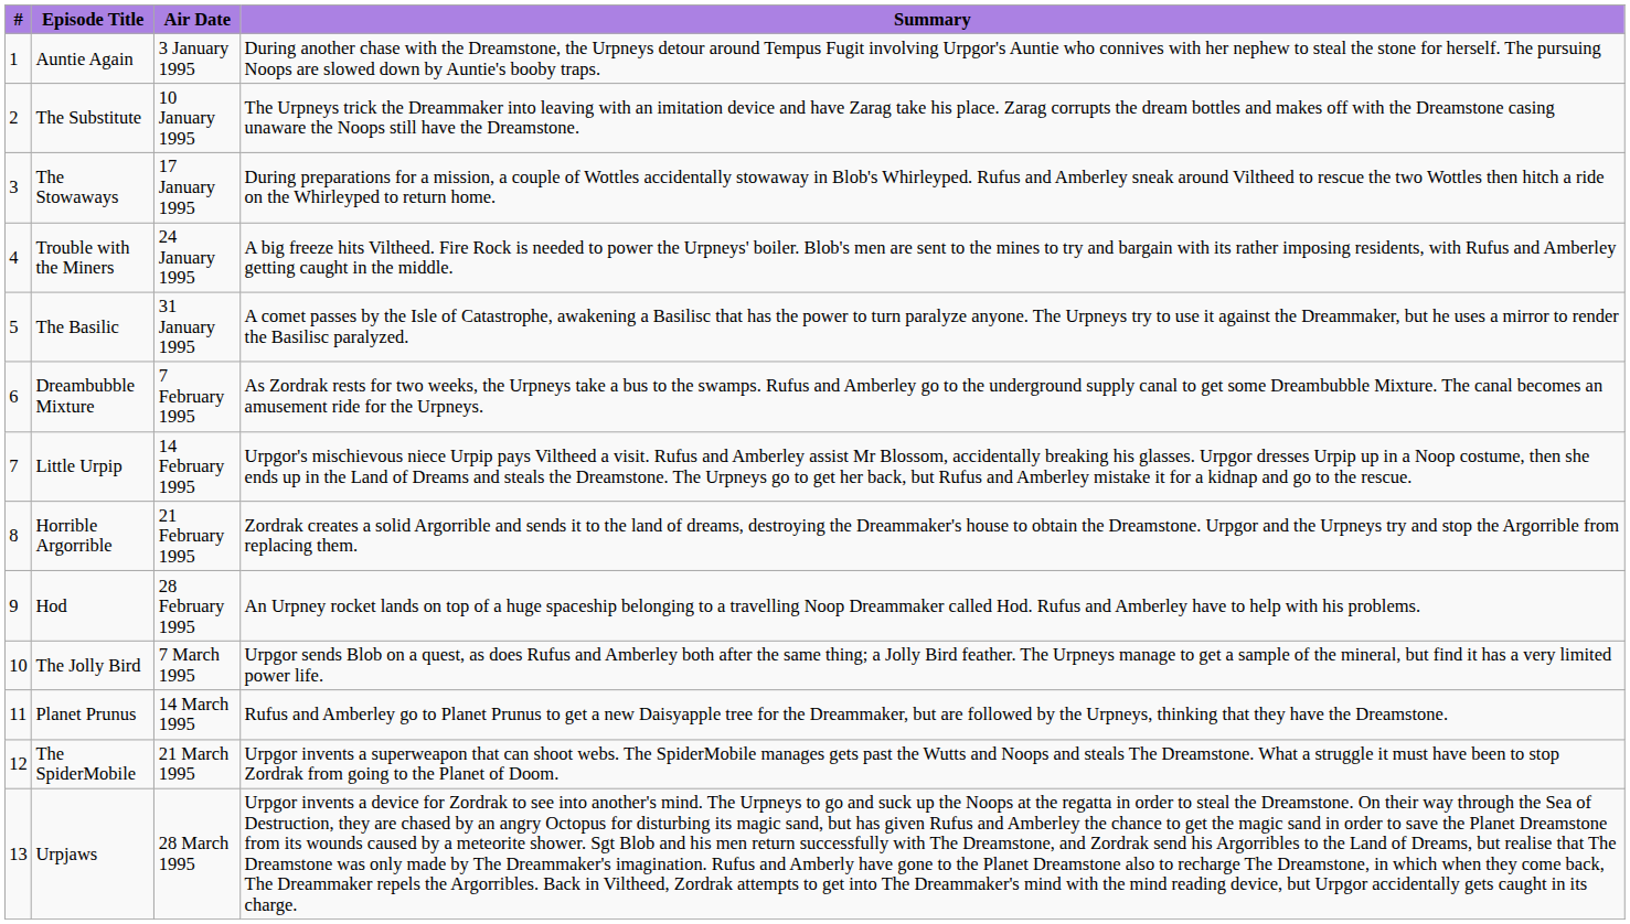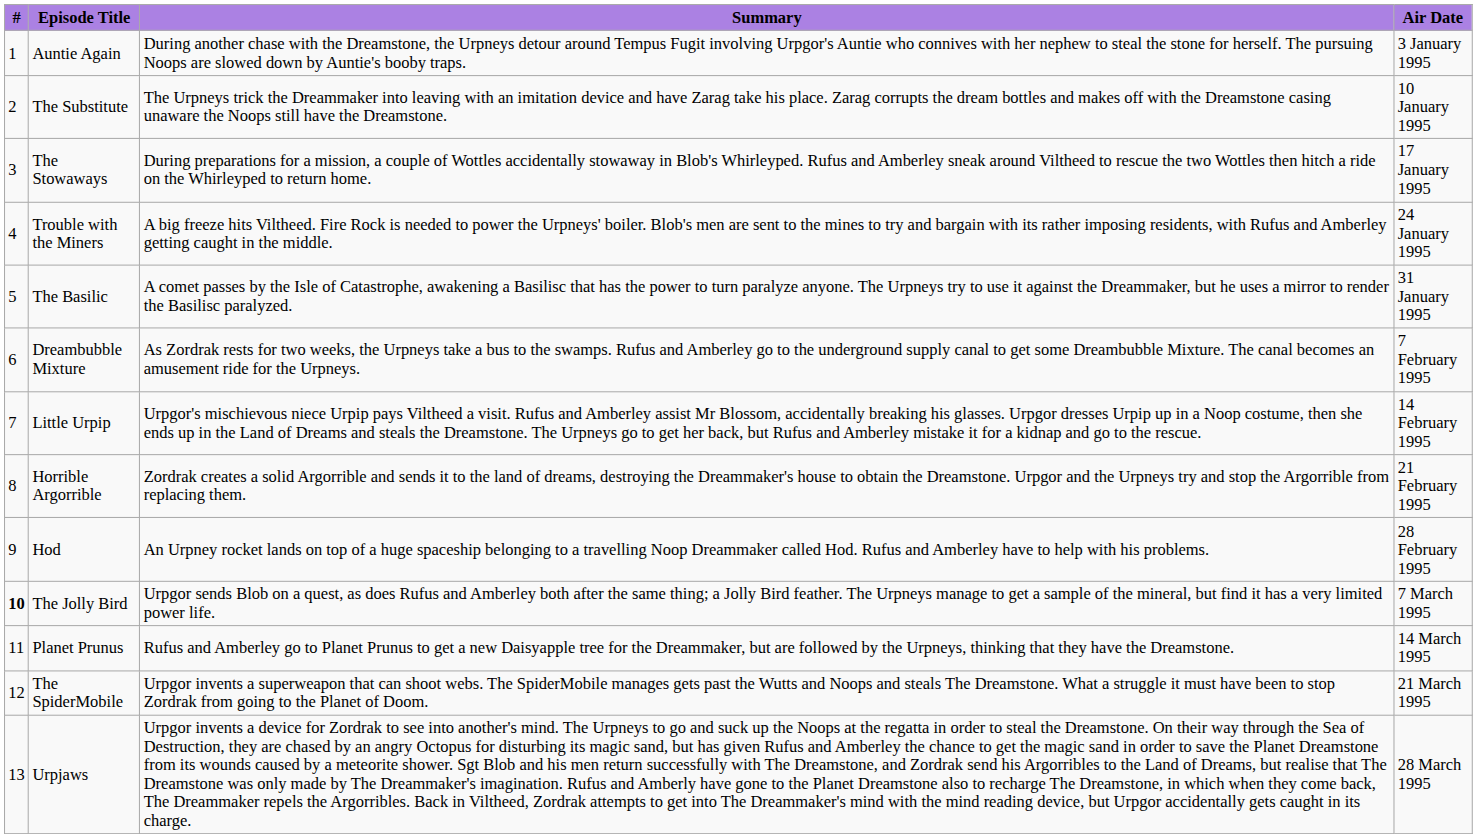 <table class="wikitable" width="90%">
 <tr>
 <th style="background-color: #ab81e3; color:#000; text-align: center;">#</th>
 <th style="background-color: #ab81e3; color:#000; text-align: center;">Episode Title</th>
+<th style="background-color: #ab81e3; color:#000; text-align: center;">Summary</th>
 <th style="background-color: #ab81e3; color:#000; text-align: center;">Air Date</th>
-<th style="background-color: #ab81e3; color:#000; text-align: center;">Summary</th>
 </tr>
 <tr>
 <td>1</td>
 <td>Auntie Again</td>
+<td>During another chase with the Dreamstone, the Urpneys detour around Tempus Fugit involving Urpgor's Auntie who connives with her nephew to steal the stone for herself. The pursuing Noops are slowed down by Auntie's booby traps.</td>
 <td>3 January 1995</td>
-<td>During another chase with the Dreamstone, the Urpneys detour around Tempus Fugit involving Urpgor's Auntie who connives with her nephew to steal the stone for herself. The pursuing Noops are slowed down by Auntie's booby traps.</td>
 </tr>
 <tr>
 <td>2</td>
 <td>The Substitute</td>
+<td>The Urpneys trick the Dreammaker into leaving with an imitation device and have Zarag take his place. Zarag corrupts the dream bottles and makes off with the Dreamstone casing unaware the Noops still have the Dreamstone.</td>
 <td>10 January 1995</td>
-<td>The Urpneys trick the Dreammaker into leaving with an imitation device and have Zarag take his place. Zarag corrupts the dream bottles and makes off with the Dreamstone casing unaware the Noops still have the Dreamstone.</td>
 </tr>
 <tr>
 <td>3</td>
 <td>The Stowaways</td>
+<td>During preparations for a mission, a couple of Wottles accidentally stowaway in Blob's Whirleyped. Rufus and Amberley sneak around Viltheed to rescue the two Wottles then hitch a ride on the Whirleyped to return home.</td>
 <td>17 January 1995</td>
-<td>During preparations for a mission, a couple of Wottles accidentally stowaway in Blob's Whirleyped. Rufus and Amberley sneak around Viltheed to rescue the two Wottles then hitch a ride on the Whirleyped to return home.</td>
 </tr>
 <tr>
 <td>4</td>
 <td>Trouble with the Miners</td>
+<td>A big freeze hits Viltheed. Fire Rock is needed to power the Urpneys' boiler. Blob's men are sent to the mines to try and bargain with its rather imposing residents, with Rufus and Amberley getting caught in the middle.</td>
 <td>24 January 1995</td>
-<td>A big freeze hits Viltheed. Fire Rock is needed to power the Urpneys' boiler. Blob's men are sent to the mines to try and bargain with its rather imposing residents, with Rufus and Amberley getting caught in the middle.</td>
 </tr>
 <tr>
 <td>5</td>
 <td>The Basilic</td>
+<td>A comet passes by the Isle of Catastrophe, awakening a Basilisc that has the power to turn paralyze anyone. The Urpneys try to use it against the Dreammaker, but he uses a mirror to render the Basilisc paralyzed.</td>
 <td>31 January 1995</td>
-<td>A comet passes by the Isle of Catastrophe, awakening a Basilisc that has the power to turn paralyze anyone. The Urpneys try to use it against the Dreammaker, but he uses a mirror to render the Basilisc paralyzed.</td>
 </tr>
 <tr>
 <td>6</td>
 <td>Dreambubble Mixture</td>
+<td>As Zordrak rests for two weeks, the Urpneys take a bus to the swamps. Rufus and Amberley go to the underground supply canal to get some Dreambubble Mixture. The canal becomes an amusement ride for the Urpneys.</td>
 <td>7 February 1995</td>
-<td>As Zordrak rests for two weeks, the Urpneys take a bus to the swamps. Rufus and Amberley go to the underground supply canal to get some Dreambubble Mixture. The canal becomes an amusement ride for the Urpneys.</td>
 </tr>
 <tr>
 <td>7</td>
 <td>Little Urpip</td>
+<td>Urpgor's mischievous niece Urpip pays Viltheed a visit. Rufus and Amberley assist Mr Blossom, accidentally breaking his glasses. Urpgor dresses Urpip up in a Noop costume, then she ends up in the Land of Dreams and steals the Dreamstone. The Urpneys go to get her back, but Rufus and Amberley mistake it for a kidnap and go to the rescue.</td>
 <td>14 February 1995</td>
-<td>Urpgor's mischievous niece Urpip pays Viltheed a visit. Rufus and Amberley assist Mr Blossom, accidentally breaking his glasses. Urpgor dresses Urpip up in a Noop costume, then she ends up in the Land of Dreams and steals the Dreamstone. The Urpneys go to get her back, but Rufus and Amberley mistake it for a kidnap and go to the rescue.</td>
 </tr>
 <tr>
 <td>8</td>
 <td>Horrible Argorrible</td>
+<td>Zordrak creates a solid Argorrible and sends it to the land of dreams, destroying the Dreammaker's house to obtain the Dreamstone. Urpgor and the Urpneys try and stop the Argorrible from replacing them.</td>
 <td>21 February 1995</td>
-<td>Zordrak creates a solid Argorrible and sends it to the land of dreams, destroying the Dreammaker's house to obtain the Dreamstone. Urpgor and the Urpneys try and stop the Argorrible from replacing them.</td>
 </tr>
 <tr>
 <td>9</td>
 <td>Hod</td>
+<td>An Urpney rocket lands on top of a huge spaceship belonging to a travelling Noop Dreammaker called Hod. Rufus and Amberley have to help with his problems.</td>
 <td>28 February 1995</td>
-<td>An Urpney rocket lands on top of a huge spaceship belonging to a travelling Noop Dreammaker called Hod. Rufus and Amberley have to help with his problems.</td>
 </tr>
 <tr>
-<td>10</td>
+<td><strong>10</strong></td>
 <td>The Jolly Bird</td>
+<td>Urpgor sends Blob on a quest, as does Rufus and Amberley both after the same thing; a Jolly Bird feather. The Urpneys manage to get a sample of the mineral, but find it has a very limited power life.</td>
 <td>7 March 1995</td>
-<td>Urpgor sends Blob on a quest, as does Rufus and Amberley both after the same thing; a Jolly Bird feather. The Urpneys manage to get a sample of the mineral, but find it has a very limited power life.</td>
 </tr>
 <tr>
 <td>11</td>
 <td>Planet Prunus</td>
+<td>Rufus and Amberley go to Planet Prunus to get a new Daisyapple tree for the Dreammaker, but are followed by the Urpneys, thinking that they have the Dreamstone.</td>
 <td>14 March 1995</td>
-<td>Rufus and Amberley go to Planet Prunus to get a new Daisyapple tree for the Dreammaker, but are followed by the Urpneys, thinking that they have the Dreamstone.</td>
 </tr>
 <tr>
 <td>12</td>
 <td>The SpiderMobile</td>
+<td>Urpgor invents a superweapon that can shoot webs. The SpiderMobile manages gets past the Wutts and Noops and steals The Dreamstone. What a struggle it must have been to stop Zordrak from going to the Planet of Doom.</td>
 <td>21 March 1995</td>
-<td>Urpgor invents a superweapon that can shoot webs. The SpiderMobile manages gets past the Wutts and Noops and steals The Dreamstone. What a struggle it must have been to stop Zordrak from going to the Planet of Doom.</td>
 </tr>
 <tr>
 <td>13</td>
 <td>Urpjaws</td>
+<td>Urpgor invents a device for Zordrak to see into another's mind. The Urpneys to go and suck up the Noops at the regatta in order to steal the Dreamstone. On their way through the Sea of Destruction, they are chased by an angry Octopus for disturbing its magic sand, but has given Rufus and Amberley the chance to get the magic sand in order to save the Planet Dreamstone from its wounds caused by a meteorite shower. Sgt Blob and his men return successfully with The Dreamstone, and Zordrak send his Argorribles to the Land of Dreams, but realise that The Dreamstone was only made by The Dreammaker's imagination. Rufus and Amberly have gone to the Planet Dreamstone also to recharge The Dreamstone, in which when they come back, The Dreammaker repels the Argorribles. Back in Viltheed, Zordrak attempts to get into The Dreammaker's mind with the mind reading device, but Urpgor accidentally gets caught in its charge.</td>
 <td>28 March 1995</td>
-<td>Urpgor invents a device for Zordrak to see into another's mind. The Urpneys to go and suck up the Noops at the regatta in order to steal the Dreamstone. On their way through the Sea of Destruction, they are chased by an angry Octopus for disturbing its magic sand, but has given Rufus and Amberley the chance to get the magic sand in order to save the Planet Dreamstone from its wounds caused by a meteorite shower. Sgt Blob and his men return successfully with The Dreamstone, and Zordrak send his Argorribles to the Land of Dreams, but realise that The Dreamstone was only made by The Dreammaker's imagination. Rufus and Amberly have gone to the Planet Dreamstone also to recharge The Dreamstone, in which when they come back, The Dreammaker repels the Argorribles. Back in Viltheed, Zordrak attempts to get into The Dreammaker's mind with the mind reading device, but Urpgor accidentally gets caught in its charge.</td>
 </tr>
 </table>
